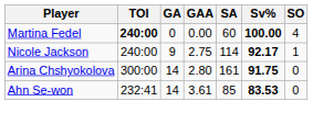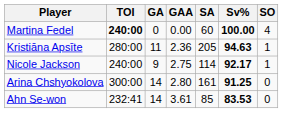 <table class="wikitable sortable" style="text-align:center;">
 <tr>
 <th>Player</th>
 <th>TOI</th>
 <th>GA</th>
 <th>GAA</th>
 <th>SA</th>
 <th>Sv%</th>
 <th>SO</th>
 </tr>
 <tr>
 <td style="text-align:left;"> <a href='#'>Martina Fedel</a></td>
 <td><strong>240:00</strong></td>
 <td>0</td>
 <td>0.00</td>
 <td>60</td>
 <td><strong>100.00</strong></td>
 <td>4</td>
 </tr>
 <tr>
+<td style="text-align:left;"> <a href='#'>Kristiāna Apsīte</a></td>
+<td>280:00</td>
+<td>11</td>
+<td>2.36</td>
+<td>205</td>
+<td><strong>94.63</strong></td>
+<td>1</td>
+</tr>
+<tr>
 <td style="text-align:left;"> <a href='#'>Nicole Jackson</a></td>
 <td>240:00</td>
 <td>9</td>
 <td>2.75</td>
 <td>114</td>
 <td><strong>92.17</strong></td>
 <td>1</td>
 </tr>
 <tr>
 <td style="text-align:left;"> <a href='#'>Arina Chshyokolova</a></td>
 <td>300:00</td>
 <td>14</td>
 <td>2.80</td>
 <td>161</td>
-<td><strong>91.75</strong></td>
+<td><strong>91.25</strong></td>
 <td>0</td>
 </tr>
 <tr>
 <td style="text-align:left;"> <a href='#'>Ahn Se-won</a></td>
 <td>232:41</td>
 <td>14</td>
 <td>3.61</td>
 <td>85</td>
 <td><strong>83.53</strong></td>
 <td>0</td>
 </tr>
 </table>
